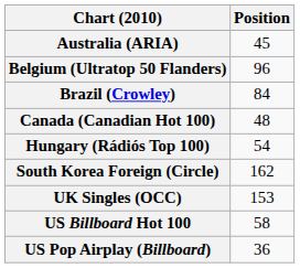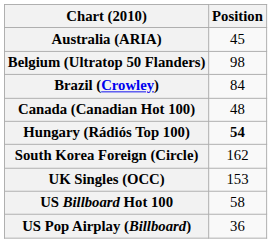 <table class="wikitable sortable plainrowheaders" style="text-align:center">
 <tr>
 <th scope="col">Chart (2010)</th>
 <th scope="col">Position</th>
 </tr>
 <tr>
 <th scope="row">Australia (ARIA)</th>
 <td>45</td>
 </tr>
 <tr>
 <th scope="row">Belgium (Ultratop 50 Flanders)</th>
-<td>96</td>
+<td>98</td>
 </tr>
 <tr>
 <th scope="row">Brazil (<a href='#'>Crowley</a>)</th>
 <td>84</td>
 </tr>
 <tr>
 <th scope="row">Canada (Canadian Hot 100)</th>
 <td>48</td>
 </tr>
 <tr>
 <th scope="row">Hungary (Rádiós Top 100)</th>
-<td>54</td>
+<td><strong>54</strong></td>
 </tr>
 <tr>
 <th scope="row">South Korea Foreign (Circle)</th>
 <td>162</td>
 </tr>
 <tr>
 <th scope="row">UK Singles (OCC)</th>
 <td>153</td>
 </tr>
 <tr>
 <th scope="row">US <em>Billboard</em> Hot 100</th>
 <td>58</td>
 </tr>
 <tr>
 <th scope="row">US Pop Airplay (<em>Billboard</em>)</th>
 <td>36</td>
 </tr>
 </table>
